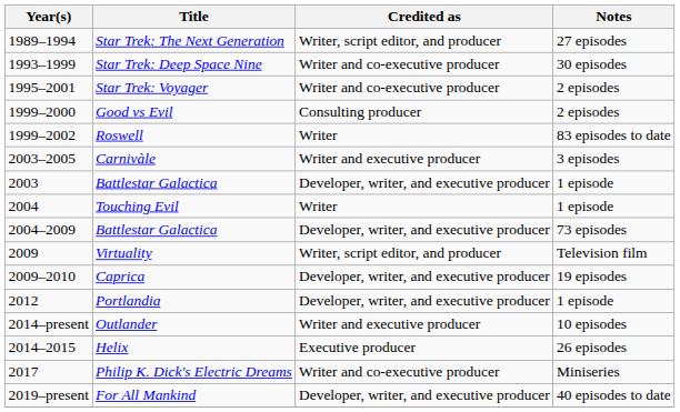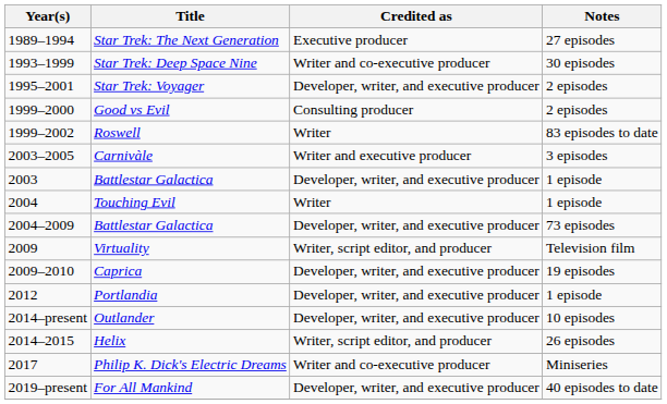 <table class="wikitable">
 <tr>
 <th>Year(s)</th>
 <th>Title</th>
 <th>Credited as</th>
 <th>Notes</th>
 </tr>
 <tr>
 <td>1989–1994</td>
 <td><em><a href='#'>Star Trek: The Next Generation</a></em></td>
-<td>Writer, script editor, and producer</td>
+<td>Executive producer</td>
 <td>27 episodes</td>
 </tr>
 <tr>
 <td>1993–1999</td>
 <td><em><a href='#'>Star Trek: Deep Space Nine</a></em></td>
 <td>Writer and co-executive producer</td>
 <td>30 episodes</td>
 </tr>
 <tr>
 <td>1995–2001</td>
 <td><em><a href='#'>Star Trek: Voyager</a></em></td>
-<td>Writer and co-executive producer</td>
+<td>Developer, writer, and executive producer</td>
 <td>2 episodes</td>
 </tr>
 <tr>
 <td>1999–2000</td>
 <td><em><a href='#'>Good vs Evil</a></em></td>
 <td>Consulting producer</td>
 <td>2 episodes</td>
 </tr>
 <tr>
 <td>1999–2002</td>
 <td><em><a href='#'>Roswell</a></em></td>
 <td>Writer</td>
 <td>83 episodes to date</td>
 </tr>
 <tr>
 <td>2003–2005</td>
 <td><em><a href='#'>Carnivàle</a></em></td>
 <td>Writer and executive producer</td>
 <td>3 episodes</td>
 </tr>
 <tr>
 <td>2003</td>
 <td><em><a href='#'>Battlestar Galactica</a></em></td>
 <td>Developer, writer, and executive producer</td>
 <td>1 episode</td>
 </tr>
 <tr>
 <td>2004</td>
 <td><em><a href='#'>Touching Evil</a></em></td>
 <td>Writer</td>
 <td>1 episode</td>
 </tr>
 <tr>
 <td>2004–2009</td>
 <td><em><a href='#'>Battlestar Galactica</a></em></td>
 <td>Developer, writer, and executive producer</td>
 <td>73 episodes</td>
 </tr>
 <tr>
 <td>2009</td>
 <td><em><a href='#'>Virtuality</a></em></td>
 <td>Writer, script editor, and producer</td>
 <td>Television film</td>
 </tr>
 <tr>
 <td>2009–2010</td>
 <td><em><a href='#'>Caprica</a></em></td>
 <td>Developer, writer, and executive producer</td>
 <td>19 episodes</td>
 </tr>
 <tr>
 <td>2012</td>
 <td><em><a href='#'>Portlandia</a></em></td>
 <td>Developer, writer, and executive producer</td>
 <td>1 episode</td>
 </tr>
 <tr>
 <td>2014–present</td>
 <td><em><a href='#'>Outlander</a></em></td>
-<td>Writer and executive producer</td>
+<td>Developer, writer, and executive producer</td>
 <td>10 episodes</td>
 </tr>
 <tr>
 <td>2014–2015</td>
 <td><em><a href='#'>Helix</a></em></td>
-<td>Executive producer</td>
+<td>Writer, script editor, and producer</td>
 <td>26 episodes</td>
 </tr>
 <tr>
 <td>2017</td>
 <td><em><a href='#'>Philip K. Dick's Electric Dreams</a></em></td>
 <td>Writer and co-executive producer</td>
 <td>Miniseries</td>
 </tr>
 <tr>
 <td>2019–present</td>
 <td><em><a href='#'>For All Mankind</a></em></td>
 <td>Developer, writer, and executive producer</td>
 <td>40 episodes to date</td>
 </tr>
 <tr>
 </tr>
 </table>
